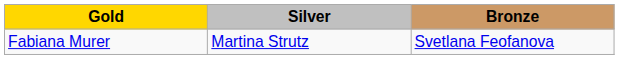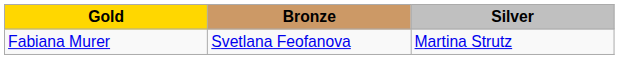 <table class="wikitable" style="text-align:left">
 <tr align="center">
 <td width=200 bgcolor=gold><strong>Gold</strong></td>
+<td width=200 bgcolor=CC9966><strong>Bronze</strong></td>
 <td width=200 bgcolor=silver><strong>Silver</strong></td>
-<td width=200 bgcolor=CC9966><strong>Bronze</strong></td>
 </tr>
 <tr>
 <td><a href='#'>Fabiana Murer</a><br><em></em></td>
+<td><a href='#'>Svetlana Feofanova</a><br><em></em></td>
 <td><a href='#'>Martina Strutz</a><br><em></em></td>
-<td><a href='#'>Svetlana Feofanova</a><br><em></em></td>
 </tr>
 </table>
